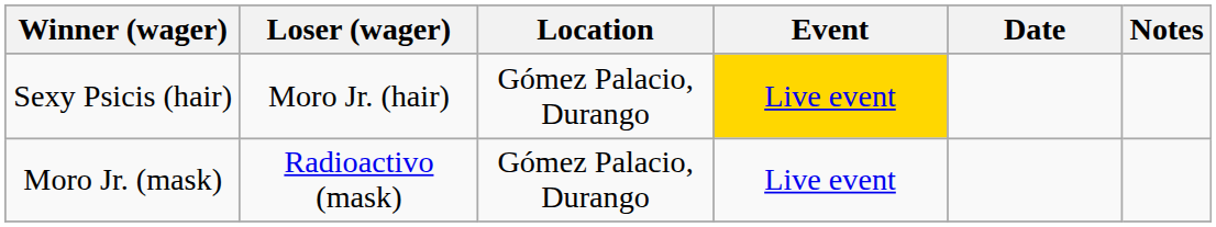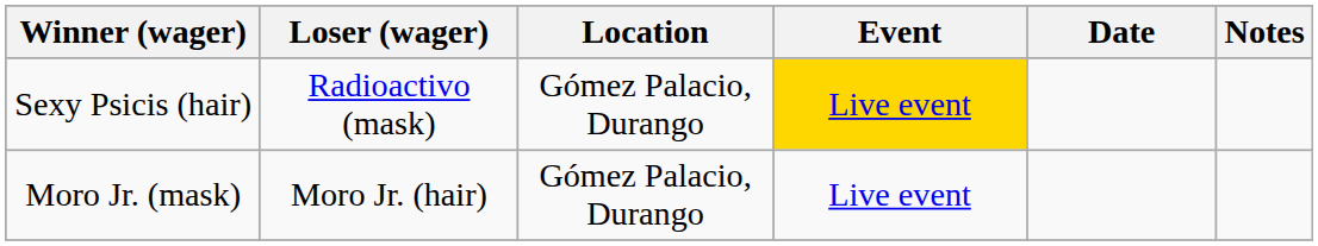 <table class="wikitable sortable" width=100%  style="text-align: center">
 <tr>
 <th width=20% scope="col">Winner (wager)</th>
 <th width=20% scope="col">Loser (wager)</th>
 <th width=20% scope="col">Location</th>
 <th width=20% scope="col">Event</th>
 <th width=15% scope="col">Date</th>
 <th class="unsortable" width=5% scope="col">Notes</th>
 </tr>
 <tr>
 <td>Sexy Psicis (hair)</td>
-<td>Moro Jr. (hair)</td>
+<td><a href='#'>Radioactivo</a> (mask)</td>
 <td>Gómez Palacio, Durango</td>
 <td style="background: gold;"><a href='#'>Live event</a></td>
 <td></td>
 <td></td>
 </tr>
 <tr>
 <td>Moro Jr. (mask)</td>
-<td><a href='#'>Radioactivo</a> (mask)</td>
+<td>Moro Jr. (hair)</td>
 <td>Gómez Palacio, Durango</td>
 <td><a href='#'>Live event</a></td>
 <td></td>
 <td></td>
 </tr>
 </table>
